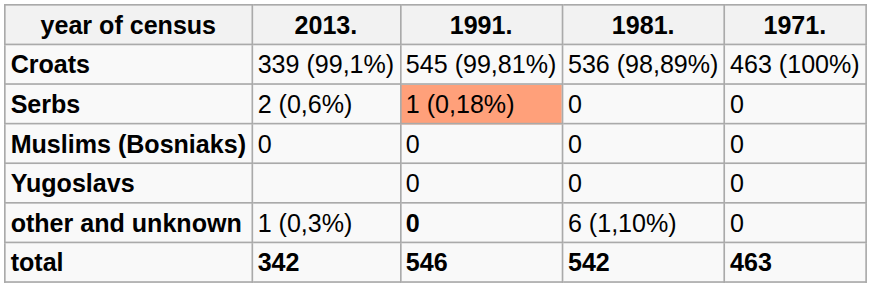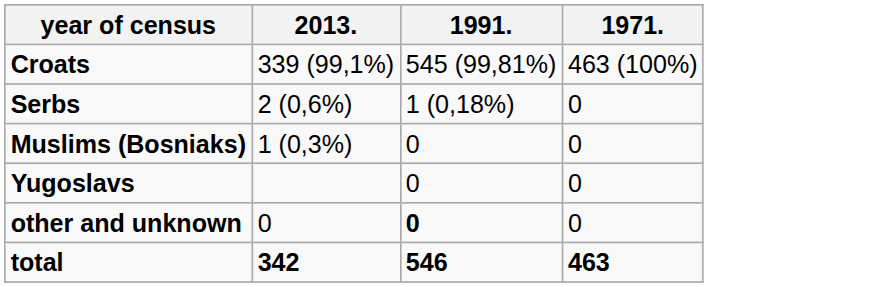 <table class="wikitable" style="font-size:95%;">
 <tr>
 <th>year of census</th>
 <th>2013.</th>
 <th>1991.</th>
-<th>1981.</th>
 <th>1971.</th>
 </tr>
 <tr>
 <td><strong>Croats</strong></td>
 <td>339 (99,1%)</td>
 <td>545 (99,81%)</td>
-<td>536 (98,89%)</td>
 <td>463 (100%)</td>
 </tr>
 <tr>
 <td><strong>Serbs</strong></td>
 <td>2 (0,6%)</td>
-<td style="background: lightsalmon;">1 (0,18%)</td>
-<td>0</td>
+<td>1 (0,18%)</td>
 <td>0</td>
 </tr>
 <tr>
 <td><strong>Muslims (Bosniaks)</strong></td>
-<td>0</td>
-<td>0</td>
+<td>1 (0,3%)</td>
 <td>0</td>
 <td>0</td>
 </tr>
 <tr>
 <td><strong>Yugoslavs</strong></td>
 <td></td>
 <td>0</td>
 <td>0</td>
-<td>0</td>
 </tr>
 <tr>
 <td><strong>other and unknown</strong></td>
-<td>1 (0,3%)</td>
+<td>0</td>
 <td><strong>0</strong></td>
-<td>6 (1,10%)</td>
 <td>0</td>
 </tr>
 <tr>
 <td><strong>total</strong></td>
 <td><strong>342</strong></td>
 <td><strong>546</strong></td>
-<td><strong>542</strong></td>
 <td><strong>463</strong></td>
 </tr>
 </table>
